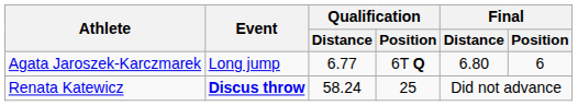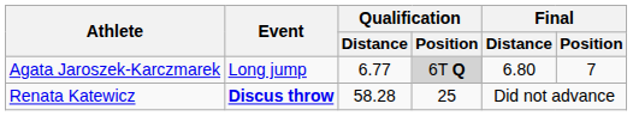 <table class=wikitable style="font-size:90%">
 <tr>
 <th rowspan="2">Athlete</th>
 <th rowspan="2">Event</th>
 <th colspan="2">Qualification</th>
 <th colspan="2">Final</th>
 </tr>
 <tr style="font-size:95%">
 <th>Distance</th>
 <th>Position</th>
 <th>Distance</th>
 <th>Position</th>
 </tr>
 <tr align=center>
 <td align=left><a href='#'>Agata Jaroszek-Karczmarek</a></td>
 <td align=left><a href='#'>Long jump</a></td>
 <td>6.77</td>
-<td>6T <strong>Q</strong></td>
+<td style="background: lightgrey;">6T <strong>Q</strong></td>
 <td>6.80</td>
-<td>6</td>
+<td>7</td>
 </tr>
 <tr align=center>
 <td align=left><a href='#'>Renata Katewicz</a></td>
 <td align=left><strong><a href='#'>Discus throw</a></strong></td>
-<td>58.24</td>
+<td>58.28</td>
 <td>25</td>
 <td colspan=2>Did not advance</td>
 </tr>
 </table>
